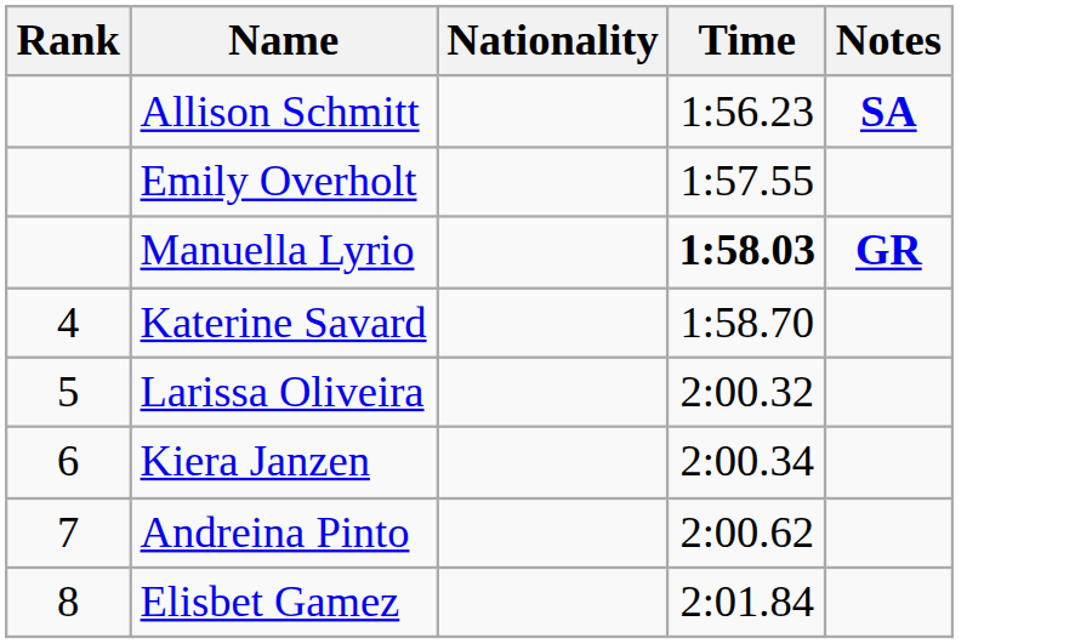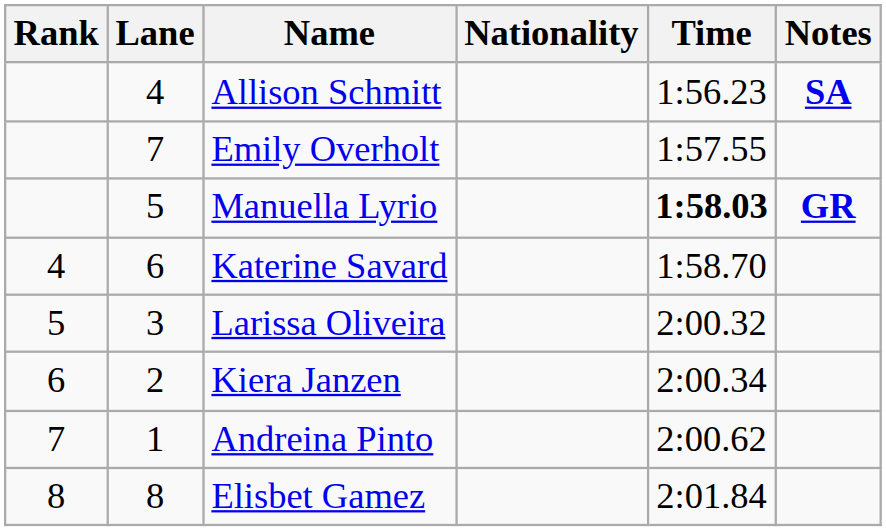 <table class="wikitable sortable" style="text-align:center">
 <tr>
 <th>Rank</th>
+<th>Lane</th>
 <th>Name</th>
 <th>Nationality</th>
 <th>Time</th>
 <th>Notes</th>
 </tr>
 <tr>
 <td></td>
+<td>4</td>
 <td align=left><a href='#'>Allison Schmitt</a></td>
 <td align=left></td>
 <td>1:56.23</td>
 <td><strong><a href='#'>SA</a></strong></td>
 </tr>
 <tr>
 <td></td>
+<td>7</td>
 <td align=left><a href='#'>Emily Overholt</a></td>
 <td align=left></td>
 <td>1:57.55</td>
 <td></td>
 </tr>
 <tr>
 <td></td>
+<td>5</td>
 <td align=left><a href='#'>Manuella Lyrio</a></td>
 <td align=left></td>
 <td><strong>1:58.03</strong></td>
 <td><strong><a href='#'>GR</a></strong></td>
 </tr>
 <tr>
 <td>4</td>
+<td>6</td>
 <td align=left><a href='#'>Katerine Savard</a></td>
 <td align=left></td>
 <td>1:58.70</td>
 <td></td>
 </tr>
 <tr>
 <td>5</td>
+<td>3</td>
 <td align=left><a href='#'>Larissa Oliveira</a></td>
 <td align=left></td>
 <td>2:00.32</td>
 <td></td>
 </tr>
 <tr>
 <td>6</td>
+<td>2</td>
 <td align=left><a href='#'>Kiera Janzen</a></td>
 <td align=left></td>
 <td>2:00.34</td>
 <td></td>
 </tr>
 <tr>
 <td>7</td>
+<td>1</td>
 <td align=left><a href='#'>Andreina Pinto</a></td>
 <td align=left></td>
 <td>2:00.62</td>
 <td></td>
 </tr>
 <tr>
 <td>8</td>
+<td>8</td>
 <td align=left><a href='#'>Elisbet Gamez</a></td>
 <td align=left></td>
 <td>2:01.84</td>
 <td></td>
 </tr>
 </table>
